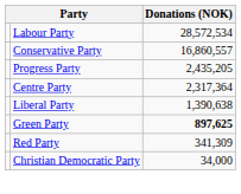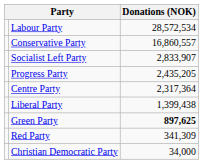 <table class="wikitable">
 <tr>
 <th colspan="2">Party</th>
 <th style="vertical-align:top;">Donations (NOK)</th>
 </tr>
 <tr>
 <td></td>
 <td><a href='#'>Labour Party</a></td>
 <td style="text-align:right;" >28,572,534</td>
 </tr>
 <tr>
 <td></td>
 <td><a href='#'>Conservative Party</a></td>
 <td style="text-align:right;">16,860,557</td>
 </tr>
 <tr>
 <td></td>
+<td><a href='#'>Socialist Left Party</a></td>
+<td style="text-align:right;">2,833,907</td>
+</tr>
+<tr>
+<td></td>
 <td><a href='#'>Progress Party</a></td>
 <td style="text-align:right;">2,435,205</td>
 </tr>
 <tr>
 <td></td>
 <td><a href='#'>Centre Party</a></td>
 <td style="text-align:right;">2,317,364</td>
 </tr>
 <tr>
 <td></td>
 <td><a href='#'>Liberal Party</a></td>
-<td style="text-align:right;">1,390,638</td>
+<td style="text-align:right;">1,399,438</td>
 </tr>
 <tr>
 <td></td>
 <td><a href='#'>Green Party</a></td>
 <td style="text-align:right;"><strong>897,625</strong></td>
 </tr>
 <tr>
 <td></td>
 <td><a href='#'>Red Party</a></td>
 <td style="text-align:right;">341,309</td>
 </tr>
 <tr>
 <td></td>
 <td><a href='#'>Christian Democratic Party</a></td>
 <td style="text-align:right;">34,000</td>
 </tr>
 </table>
